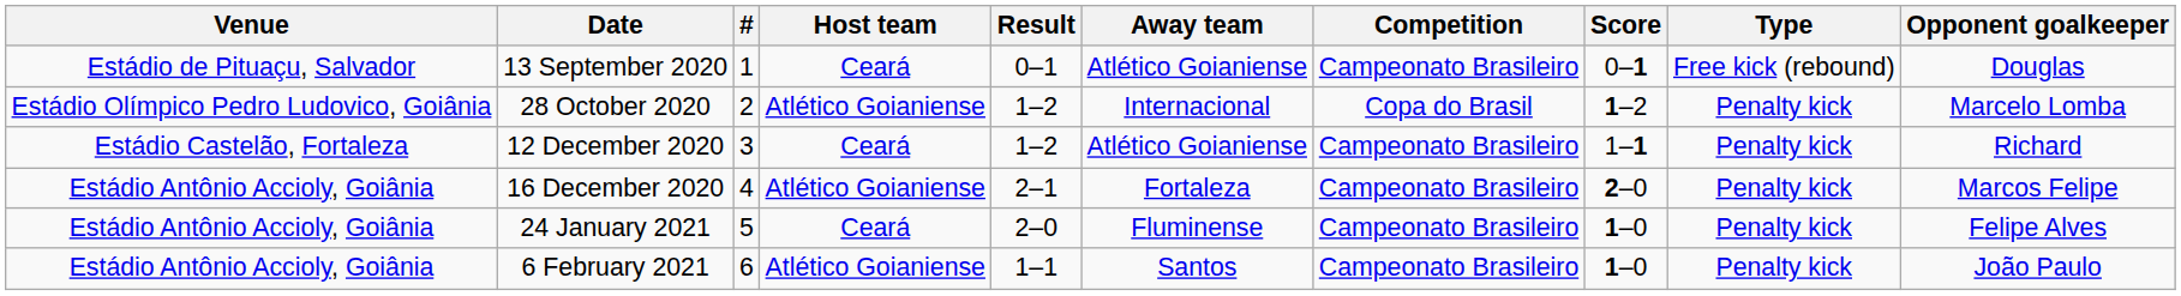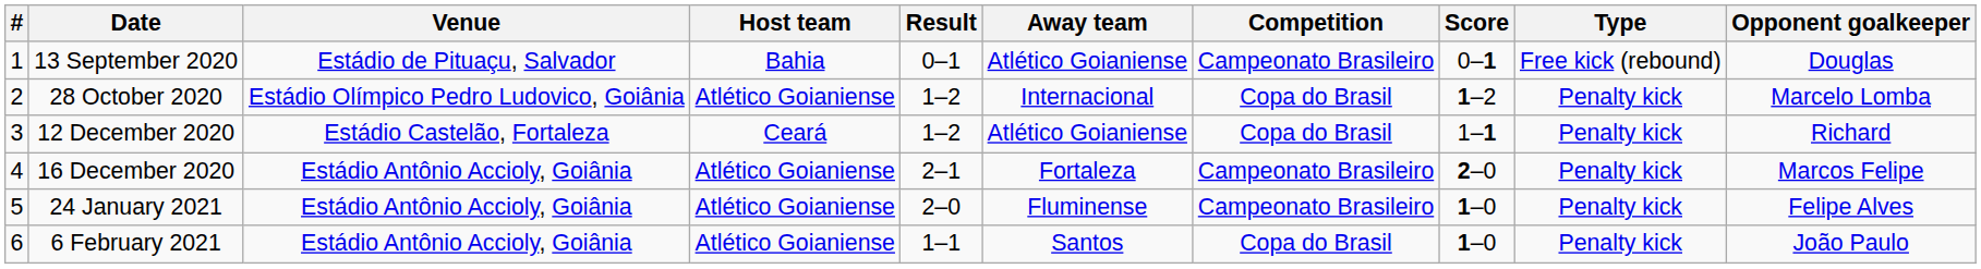 <table class="wikitable sortable" style="text-align:center">
 <tr>
+<th>#</th>
+<th>Date</th>
 <th>Venue</th>
-<th>Date</th>
-<th>#</th>
 <th>Host team</th>
 <th>Result</th>
 <th>Away team</th>
 <th>Competition</th>
 <th>Score</th>
 <th>Type</th>
 <th>Opponent goalkeeper</th>
 </tr>
 <tr>
+<td>1</td>
+<td>13 September 2020</td>
 <td><a href='#'>Estádio de Pituaçu</a>, <a href='#'>Salvador</a></td>
-<td>13 September 2020</td>
-<td>1</td>
-<td><a href='#'>Ceará</a></td>
+<td><a href='#'>Bahia</a></td>
 <td>0–1</td>
 <td><a href='#'>Atlético Goianiense</a></td>
 <td><a href='#'>Campeonato Brasileiro</a></td>
 <td>0–<strong>1</strong></td>
 <td><a href='#'>Free kick</a> (rebound)</td>
 <td><a href='#'>Douglas</a></td>
 </tr>
 <tr>
+<td>2</td>
+<td>28 October 2020</td>
 <td><a href='#'>Estádio Olímpico Pedro Ludovico</a>, <a href='#'>Goiânia</a></td>
-<td>28 October 2020</td>
-<td>2</td>
 <td><a href='#'>Atlético Goianiense</a></td>
 <td>1–2</td>
 <td><a href='#'>Internacional</a></td>
 <td><a href='#'>Copa do Brasil</a></td>
 <td><strong>1</strong>–2</td>
 <td><a href='#'>Penalty kick</a></td>
 <td><a href='#'>Marcelo Lomba</a></td>
 </tr>
 <tr>
+<td>3</td>
+<td>12 December 2020</td>
 <td><a href='#'>Estádio Castelão</a>, <a href='#'>Fortaleza</a></td>
-<td>12 December 2020</td>
-<td>3</td>
 <td><a href='#'>Ceará</a></td>
 <td>1–2</td>
 <td><a href='#'>Atlético Goianiense</a></td>
-<td><a href='#'>Campeonato Brasileiro</a></td>
+<td><a href='#'>Copa do Brasil</a></td>
 <td>1–<strong>1</strong></td>
 <td><a href='#'>Penalty kick</a></td>
 <td><a href='#'>Richard</a></td>
 </tr>
 <tr>
+<td>4</td>
+<td>16 December 2020</td>
 <td><a href='#'>Estádio Antônio Accioly</a>, <a href='#'>Goiânia</a></td>
-<td>16 December 2020</td>
-<td>4</td>
 <td><a href='#'>Atlético Goianiense</a></td>
 <td>2–1</td>
 <td><a href='#'>Fortaleza</a></td>
 <td><a href='#'>Campeonato Brasileiro</a></td>
 <td><strong>2</strong>–0</td>
 <td><a href='#'>Penalty kick</a></td>
 <td><a href='#'>Marcos Felipe</a></td>
 </tr>
 <tr>
+<td>5</td>
+<td>24 January 2021</td>
 <td><a href='#'>Estádio Antônio Accioly</a>, <a href='#'>Goiânia</a></td>
-<td>24 January 2021</td>
-<td>5</td>
-<td><a href='#'>Ceará</a></td>
+<td><a href='#'>Atlético Goianiense</a></td>
 <td>2–0</td>
 <td><a href='#'>Fluminense</a></td>
 <td><a href='#'>Campeonato Brasileiro</a></td>
 <td><strong>1</strong>–0</td>
 <td><a href='#'>Penalty kick</a></td>
 <td><a href='#'>Felipe Alves</a></td>
 </tr>
 <tr>
+<td>6</td>
+<td>6 February 2021</td>
 <td><a href='#'>Estádio Antônio Accioly</a>, <a href='#'>Goiânia</a></td>
-<td>6 February 2021</td>
-<td>6</td>
 <td><a href='#'>Atlético Goianiense</a></td>
 <td>1–1</td>
 <td><a href='#'>Santos</a></td>
-<td><a href='#'>Campeonato Brasileiro</a></td>
+<td><a href='#'>Copa do Brasil</a></td>
 <td><strong>1</strong>–0</td>
 <td><a href='#'>Penalty kick</a></td>
 <td><a href='#'>João Paulo</a></td>
 </tr>
 </table>
